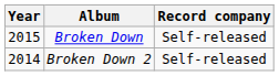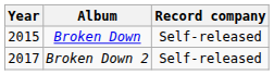 <table class="wikitable" style="text-align:center;">
 <tr>
 <th>Year</th>
 <th>Album</th>
 <th>Record company</th>
 </tr>
 <tr>
 <td>2015</td>
 <td><em><a href='#'>Broken Down</a></em></td>
 <td>Self-released</td>
 </tr>
 <tr>
-<td>2014</td>
+<td>2017</td>
 <td><em>Broken Down 2</em></td>
 <td>Self-released</td>
 </tr>
 </table>
